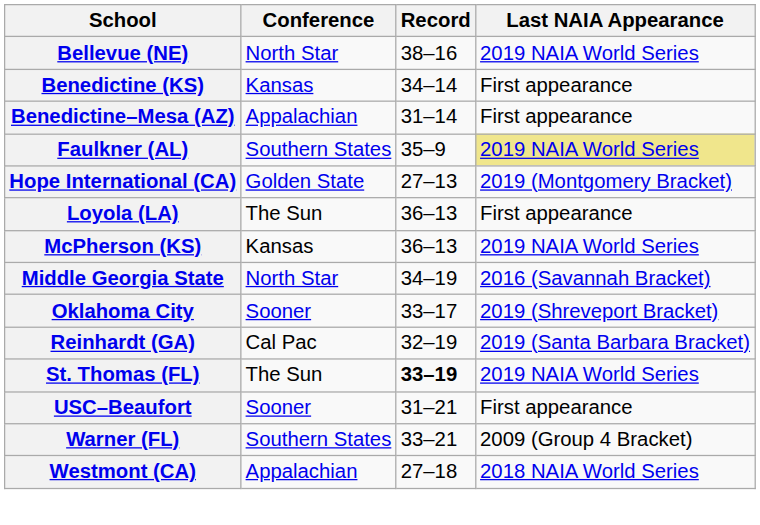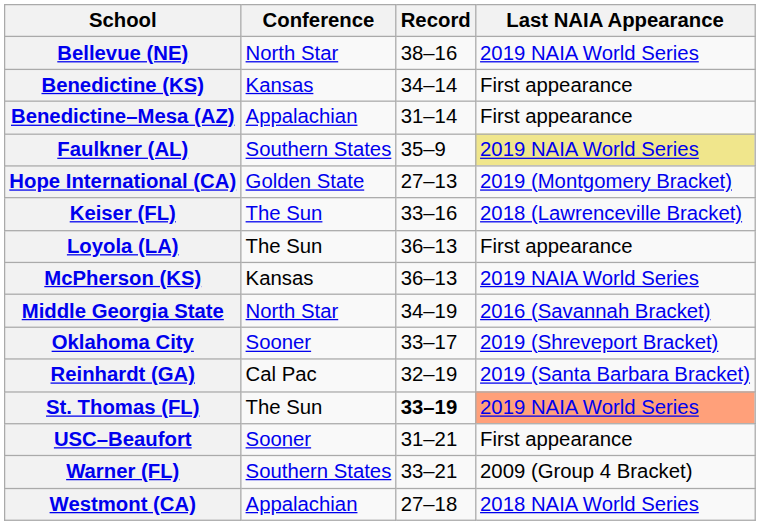 <table class = "wikitable sortable plainrowheaders">
 <tr>
 <th>School</th>
 <th>Conference</th>
 <th>Record</th>
 <th>Last NAIA Appearance</th>
 </tr>
 <tr>
 <th scope="row"><a href='#'>Bellevue (NE)</a></th>
 <td><a href='#'>North Star</a></td>
 <td>38–16</td>
 <td><a href='#'>2019 NAIA World Series</a></td>
 </tr>
 <tr>
 <th scope="row"><a href='#'>Benedictine (KS)</a></th>
 <td><a href='#'>Kansas</a></td>
 <td>34–14</td>
 <td>First appearance</td>
 </tr>
 <tr>
 <th scope="row"><a href='#'>Benedictine–Mesa (AZ)</a></th>
 <td><a href='#'>Appalachian</a></td>
 <td>31–14</td>
 <td>First appearance</td>
 </tr>
 <tr>
 <th scope="row"><a href='#'>Faulkner (AL)</a></th>
 <td><a href='#'>Southern States</a></td>
 <td>35–9</td>
 <td style="background: khaki;"><a href='#'>2019 NAIA World Series</a></td>
 </tr>
 <tr>
 <th scope="row"><a href='#'>Hope International (CA)</a></th>
 <td><a href='#'>Golden State</a></td>
 <td>27–13</td>
 <td><a href='#'>2019 (Montgomery Bracket)</a></td>
 </tr>
 <tr>
+<th scope="row"><a href='#'>Keiser (FL)</a></th>
+<td><a href='#'>The Sun</a></td>
+<td>33–16</td>
+<td><a href='#'>2018 (Lawrenceville Bracket)</a></td>
+</tr>
+<tr>
 <th scope="row"><a href='#'>Loyola (LA)</a></th>
 <td>The Sun</td>
 <td>36–13</td>
 <td>First appearance</td>
 </tr>
 <tr>
 <th scope="row"><a href='#'>McPherson (KS)</a></th>
 <td>Kansas</td>
 <td>36–13</td>
 <td><a href='#'>2019 NAIA World Series</a></td>
 </tr>
 <tr>
 <th scope="row"><a href='#'>Middle Georgia State</a></th>
 <td><a href='#'>North Star</a></td>
 <td>34–19</td>
 <td><a href='#'>2016 (Savannah Bracket)</a></td>
 </tr>
 <tr>
 <th scope="row"><a href='#'>Oklahoma City</a></th>
 <td><a href='#'>Sooner</a></td>
 <td>33–17</td>
 <td><a href='#'>2019 (Shreveport Bracket)</a></td>
 </tr>
 <tr>
 <th scope="row"><a href='#'>Reinhardt (GA)</a></th>
 <td>Cal Pac</td>
 <td>32–19</td>
 <td><a href='#'>2019 (Santa Barbara Bracket)</a></td>
 </tr>
 <tr>
 <th scope="row"><a href='#'>St. Thomas (FL)</a></th>
 <td>The Sun</td>
 <td><strong>33–19</strong></td>
-<td><a href='#'>2019 NAIA World Series</a></td>
+<td style="background: lightsalmon;"><a href='#'>2019 NAIA World Series</a></td>
 </tr>
 <tr>
 <th scope="row"><a href='#'>USC–Beaufort</a></th>
 <td><a href='#'>Sooner</a></td>
 <td>31–21</td>
 <td>First appearance</td>
 </tr>
 <tr>
 <th scope="row"><a href='#'>Warner (FL)</a></th>
 <td><a href='#'>Southern States</a></td>
 <td>33–21</td>
 <td>2009 (Group 4 Bracket)</td>
 </tr>
 <tr>
 <th scope="row"><a href='#'>Westmont (CA)</a></th>
 <td><a href='#'>Appalachian</a></td>
 <td>27–18</td>
 <td><a href='#'>2018 NAIA World Series</a></td>
 </tr>
 </table>
